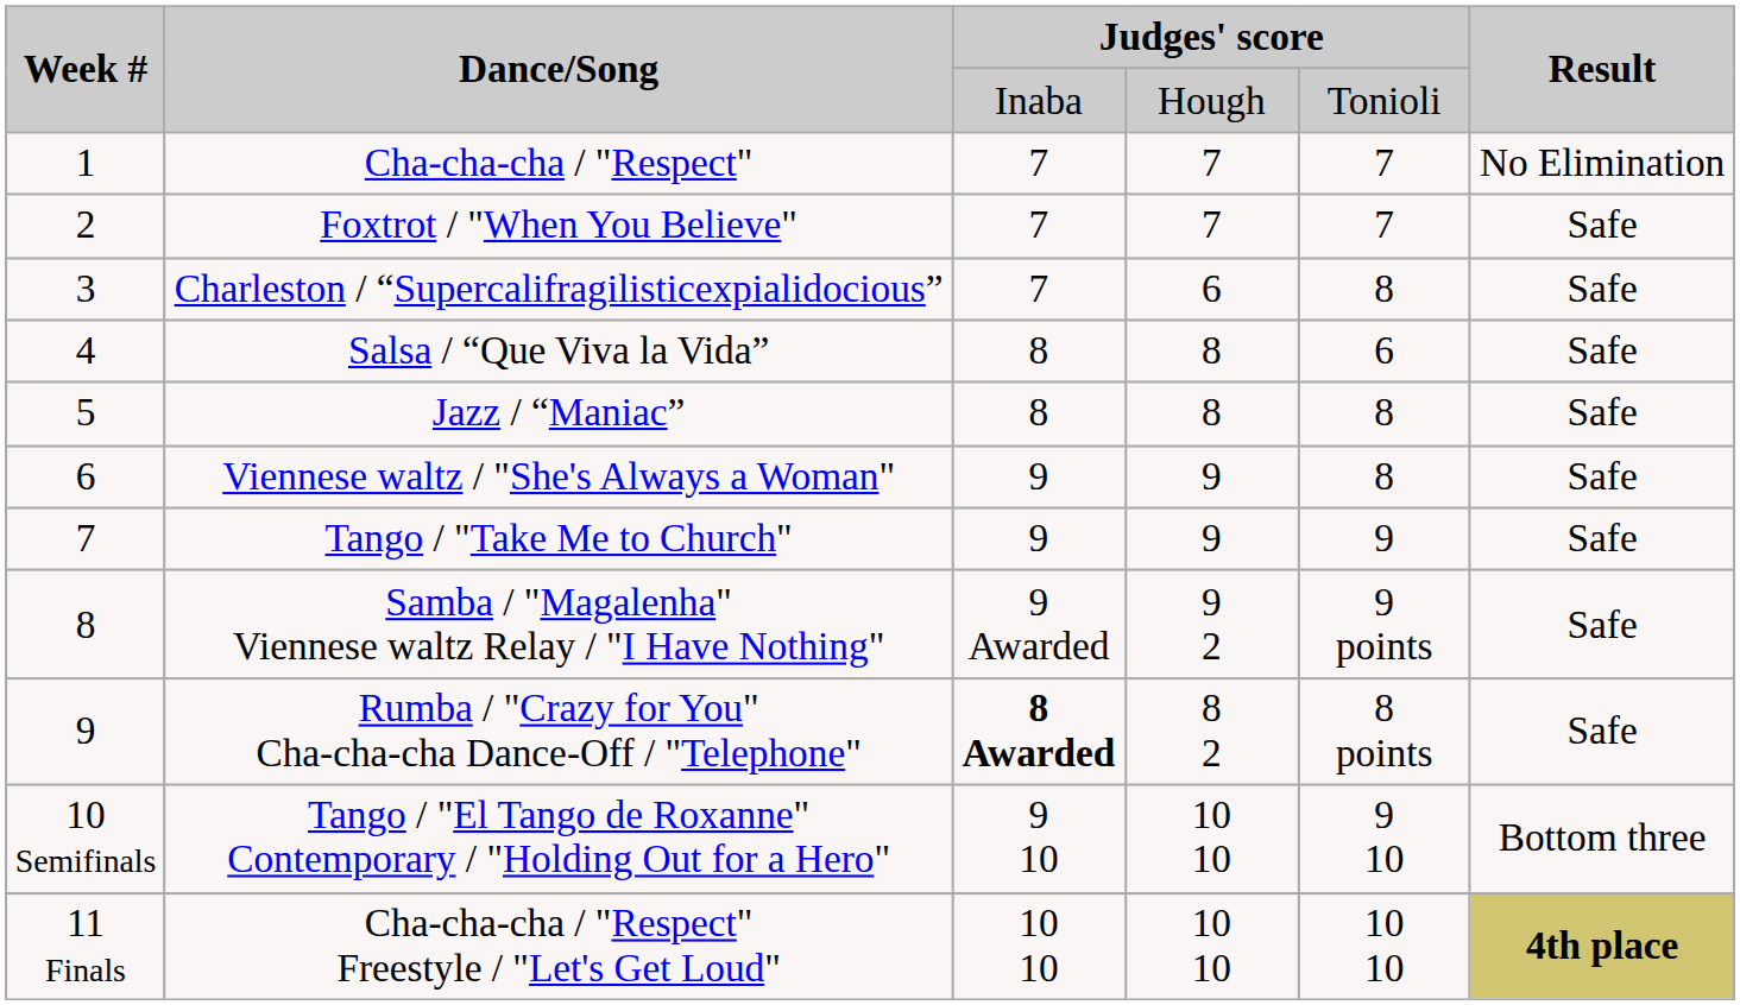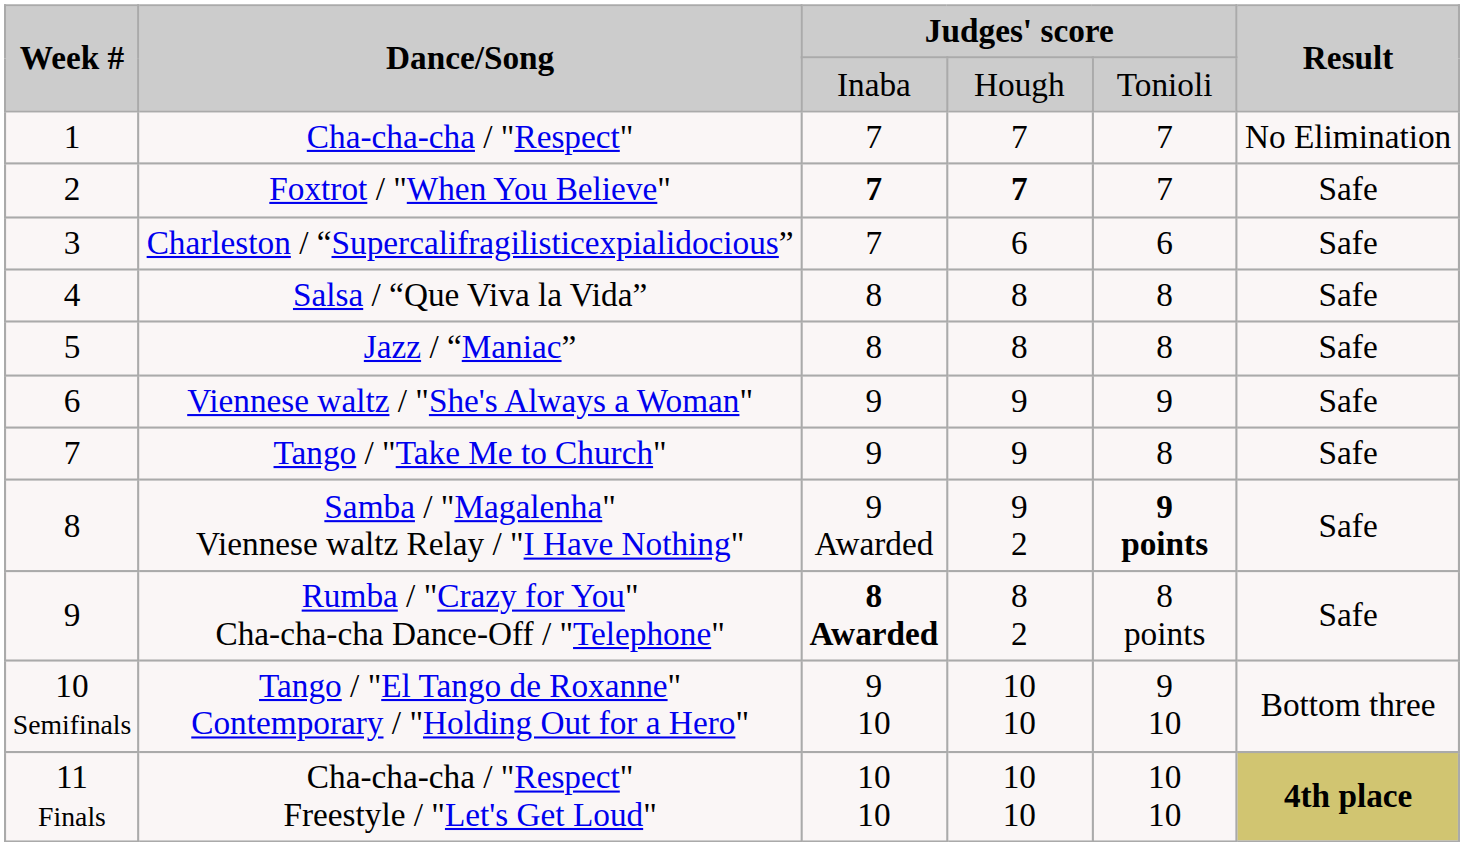 <table class="wikitable" style="float:left;">
 <tr style="text-align:Center; background:#ccc;">
 <td rowspan="2"><strong>Week #</strong></td>
 <td rowspan="2"><strong>Dance/Song</strong></td>
 <td colspan="3"><strong>Judges' score</strong></td>
 <td rowspan="2"><strong>Result</strong></td>
 </tr>
 <tr style="text-align:center; background:#ccc;">
 <td style="width:10%; ">Inaba</td>
 <td style="width:10%; ">Hough</td>
 <td style="width:10%; ">Tonioli</td>
 </tr>
 <tr style="text-align:center; background:#faf6f6;">
 <td>1</td>
 <td><a href='#'>Cha-cha-cha</a> / "<a href='#'>Respect</a>"</td>
 <td>7</td>
 <td>7</td>
 <td>7</td>
 <td>No Elimination</td>
 </tr>
 <tr style="text-align:center; background:#faf6f6;">
 <td>2</td>
 <td><a href='#'>Foxtrot</a> / "<a href='#'>When You Believe</a>"</td>
-<td>7</td>
-<td>7</td>
+<td><strong>7</strong></td>
+<td><strong>7</strong></td>
 <td>7</td>
 <td>Safe</td>
 </tr>
 <tr style="text-align:center; background:#faf6f6;">
 <td>3</td>
 <td><a href='#'>Charleston</a> / “<a href='#'>Supercalifragilisticexpialidocious</a>”</td>
 <td>7</td>
 <td>6</td>
-<td>8</td>
+<td>6</td>
 <td>Safe</td>
 </tr>
 <tr style="text-align:center; background:#faf6f6;">
 <td>4</td>
 <td><a href='#'>Salsa</a> / “Que Viva la Vida”</td>
 <td>8</td>
 <td>8</td>
-<td>6</td>
+<td>8</td>
 <td>Safe</td>
 </tr>
 <tr style="text-align:center; background:#faf6f6;">
 <td>5</td>
 <td><a href='#'>Jazz</a> / “<a href='#'>Maniac</a>”</td>
 <td>8</td>
 <td>8</td>
 <td>8</td>
 <td>Safe</td>
 </tr>
 <tr style="text-align:center; background:#faf6f6;">
 <td>6</td>
 <td><a href='#'>Viennese waltz</a> / "<a href='#'>She's Always a Woman</a>"</td>
 <td>9</td>
 <td>9</td>
-<td>8</td>
+<td>9</td>
 <td>Safe</td>
 </tr>
 <tr style="text-align:center; background:#faf6f6;">
 <td>7</td>
 <td><a href='#'>Tango</a> / "<a href='#'>Take Me to Church</a>"</td>
 <td>9</td>
 <td>9</td>
-<td>9</td>
+<td>8</td>
 <td>Safe</td>
 </tr>
 <tr style="text-align:center; background:#faf6f6;">
 <td>8</td>
 <td><a href='#'>Samba</a> / "<a href='#'>Magalenha</a>"<br>Viennese waltz Relay / "<a href='#'>I Have Nothing</a>"</td>
 <td>9<br>Awarded</td>
 <td>9<br>2</td>
-<td>9<br>points</td>
+<td><strong>9<br>points</strong></td>
 <td>Safe</td>
 </tr>
 <tr style="text-align:center; background:#faf6f6;">
 <td>9</td>
 <td><a href='#'>Rumba</a> / "<a href='#'>Crazy for You</a>"<br>Cha-cha-cha Dance-Off / "<a href='#'>Telephone</a>"</td>
 <td><strong>8<br>Awarded</strong></td>
 <td>8<br>2</td>
 <td>8<br>points</td>
 <td>Safe</td>
 </tr>
 <tr style="text-align:center; background:#faf6f6;">
 <td>10<br><small>Semifinals</small></td>
 <td><a href='#'>Tango</a> / "<a href='#'>El Tango de Roxanne</a>"<br><a href='#'>Contemporary</a> / "<a href='#'>Holding Out for a Hero</a>"</td>
 <td>9<br>10</td>
 <td>10<br>10</td>
 <td>9<br>10</td>
 <td>Bottom three</td>
 </tr>
 <tr style="text-align:center; background:#faf6f6;">
 <td>11<br><small>Finals</small></td>
 <td>Cha-cha-cha / "<a href='#'>Respect</a>"<br>	Freestyle / "<a href='#'>Let's Get Loud</a>"</td>
 <td>10<br>10</td>
 <td>10<br>10</td>
 <td>10<br>10</td>
 <td bgcolor=D1C571><strong>4th place</strong></td>
 </tr>
 </table>
